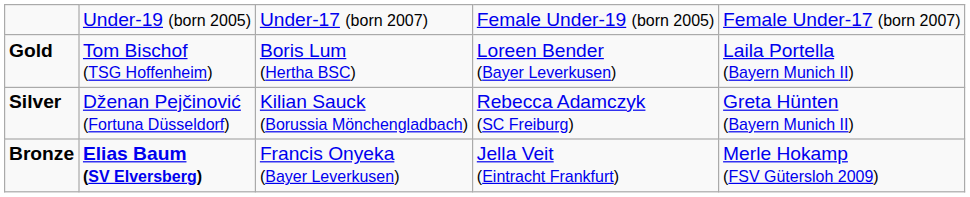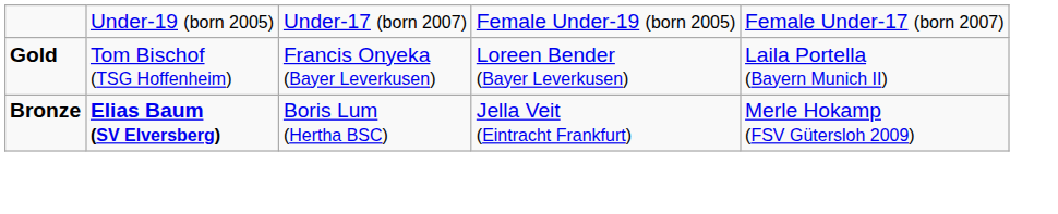 <table class="wikitable">
 <tr>
 <td></td>
 <td><a href='#'>Under-19</a> <small>(born 2005)</small></td>
 <td><a href='#'>Under-17</a> <small>(born 2007)</small></td>
 <td><a href='#'>Female Under-19</a> <small>(born 2005)</small></td>
 <td><a href='#'>Female Under-17</a> <small>(born 2007)</small></td>
 </tr>
 <tr>
 <td valign="top"><strong>Gold</strong></td>
 <td><a href='#'>Tom Bischof</a> <br><small>(<a href='#'>TSG Hoffenheim</a>)</small></td>
-<td><a href='#'>Boris Lum</a> <br><small>(<a href='#'>Hertha BSC</a>)</small></td>
+<td><a href='#'>Francis Onyeka</a> <br><small>(<a href='#'>Bayer Leverkusen</a>)</small></td>
 <td><a href='#'>Loreen Bender</a> <br><small>(<a href='#'>Bayer Leverkusen</a>)</small></td>
 <td><a href='#'>Laila Portella</a> <br><small>(<a href='#'>Bayern Munich II</a>)</small></td>
 </tr>
 <tr>
-<td valign="top"><strong>Silver</strong></td>
-<td><a href='#'>Dženan Pejčinović</a> <br><small>(<a href='#'>Fortuna Düsseldorf</a>)</small></td>
-<td><a href='#'>Kilian Sauck</a> <br><small>(<a href='#'>Borussia Mönchengladbach</a>)</small></td>
-<td><a href='#'>Rebecca Adamczyk</a> <br><small>(<a href='#'>SC Freiburg</a>)</small></td>
-<td><a href='#'>Greta Hünten</a> <br><small>(<a href='#'>Bayern Munich II</a>)</small></td>
-</tr>
-<tr>
 <td valign="top"><strong>Bronze</strong></td>
 <td><strong><a href='#'>Elias Baum</a> <br><small>(<a href='#'>SV Elversberg</a>)</small></strong></td>
-<td><a href='#'>Francis Onyeka</a> <br><small>(<a href='#'>Bayer Leverkusen</a>)</small></td>
+<td><a href='#'>Boris Lum</a> <br><small>(<a href='#'>Hertha BSC</a>)</small></td>
 <td><a href='#'>Jella Veit</a> <br><small>(<a href='#'>Eintracht Frankfurt</a>)</small></td>
 <td><a href='#'>Merle Hokamp</a> <br><small>(<a href='#'>FSV Gütersloh 2009</a>)</small></td>
 </tr>
 </table>
